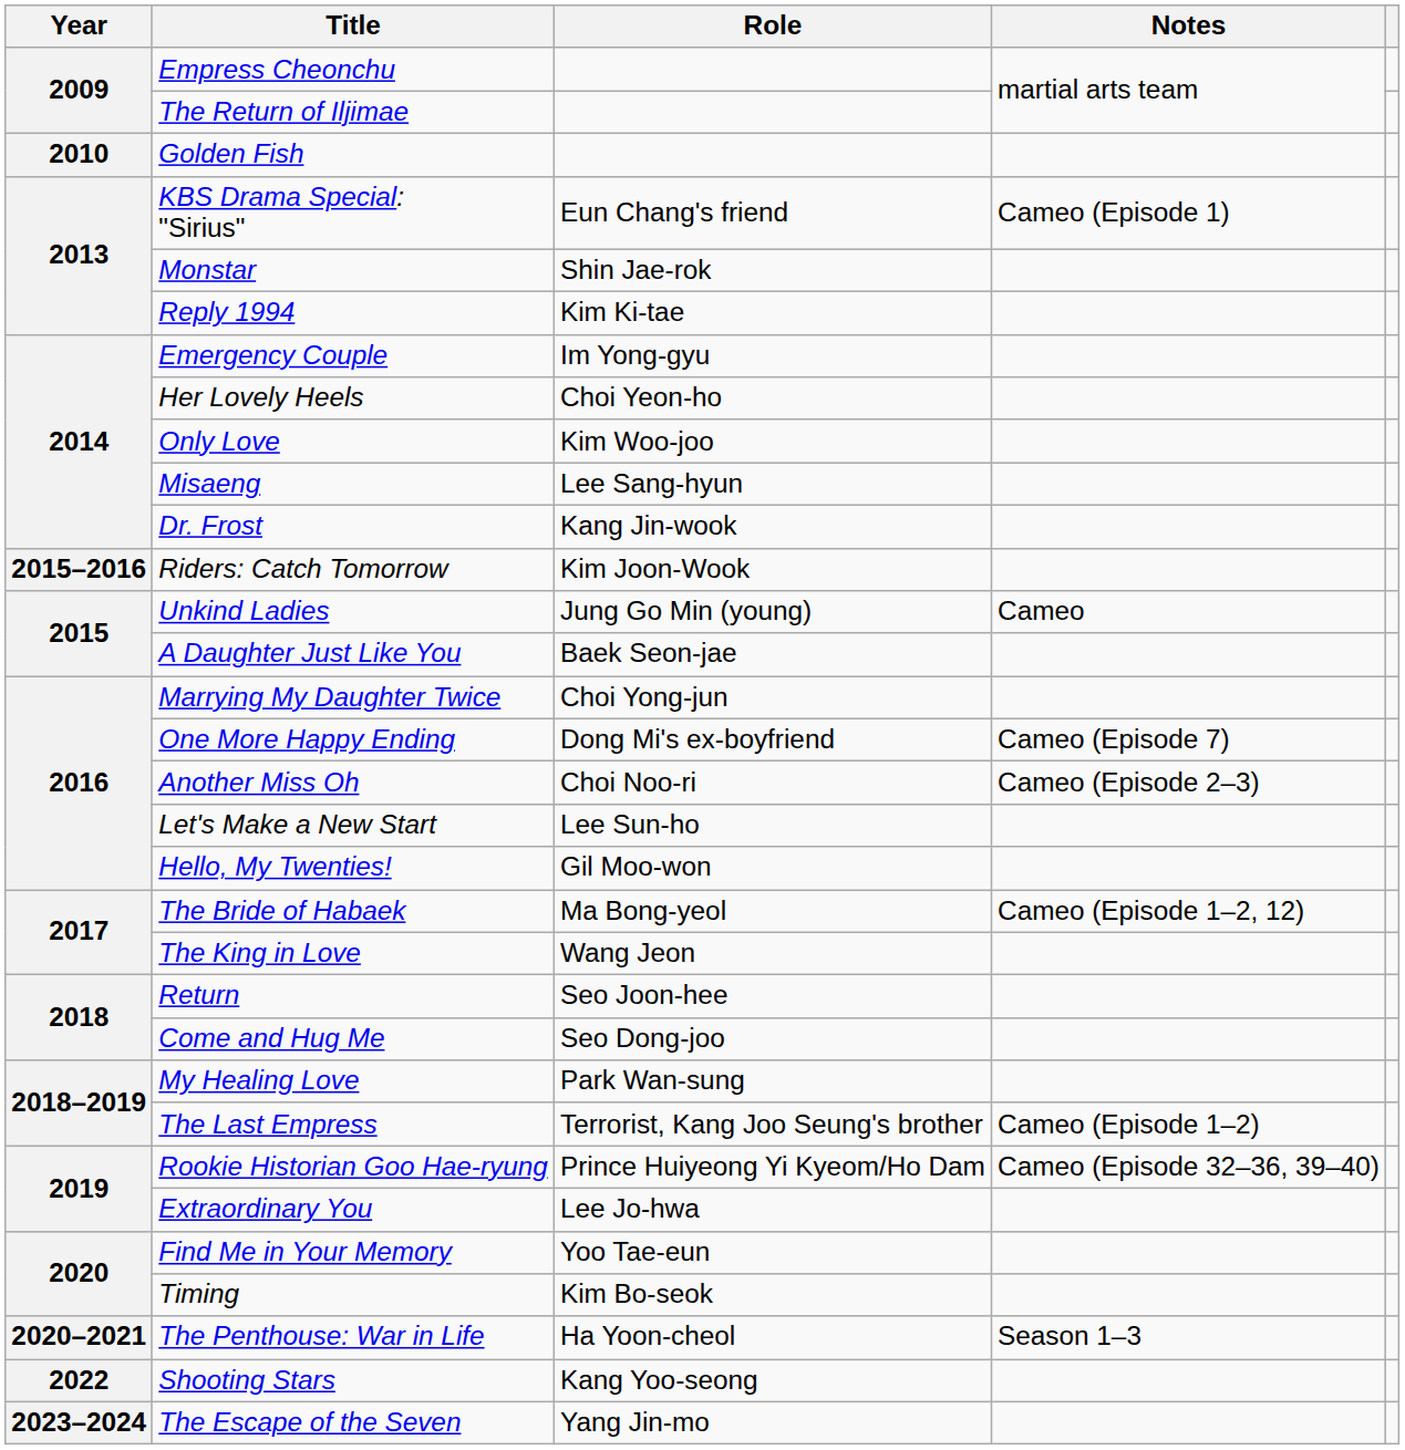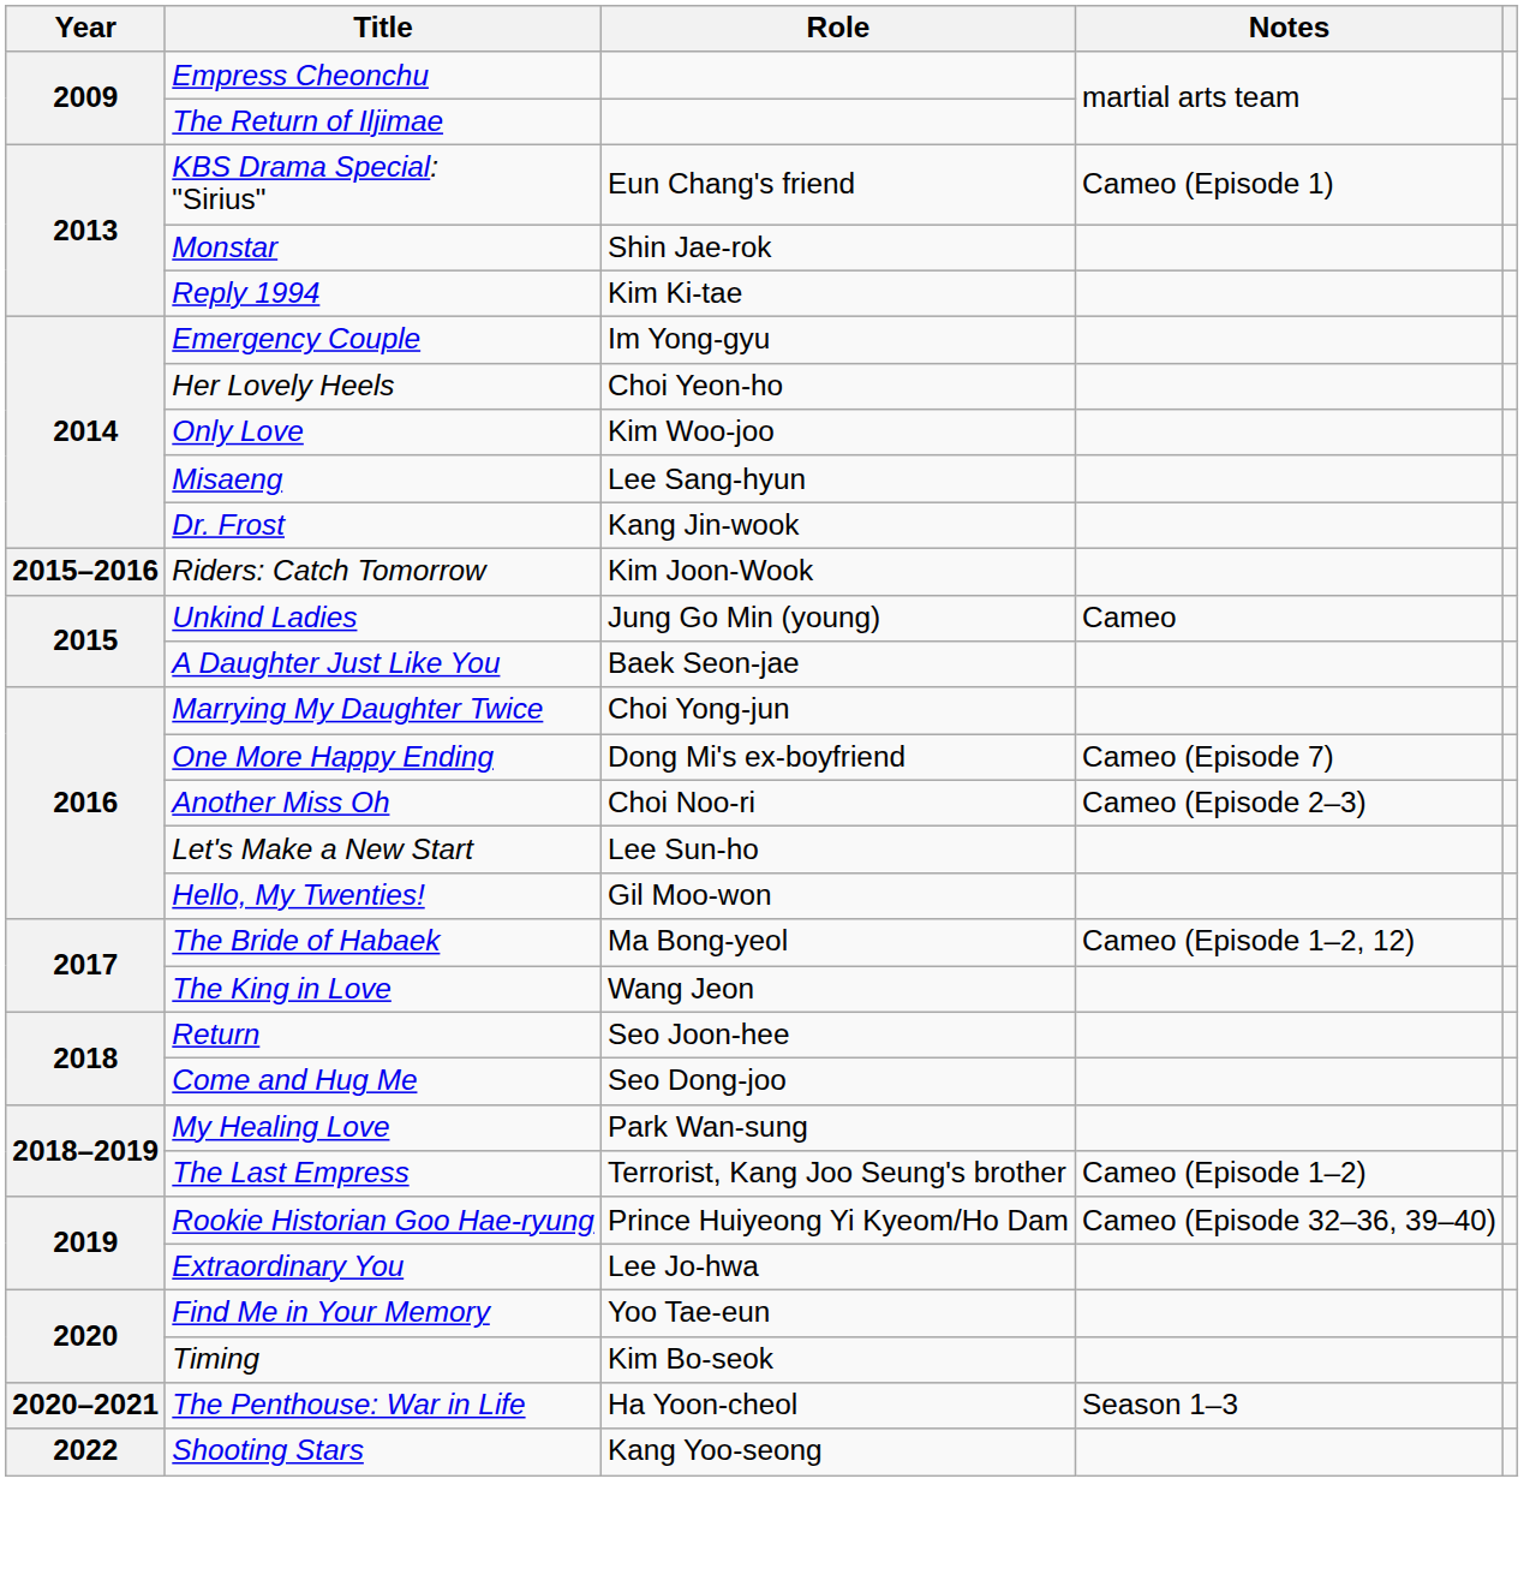 <table class="wikitable plainrowheaders sortable">
 <tr>
 <th scope="col">Year</th>
 <th scope="col">Title</th>
 <th scope="col">Role</th>
 <th scope="col">Notes</th>
 <th scope="col" class="unsortable"></th>
 </tr>
 <tr>
 <th scope="row" rowspan="2">2009</th>
 <td><em><a href='#'>Empress Cheonchu</a></em></td>
 <td></td>
 <td rowspan="2">martial arts team</td>
 <td style="text-align:center"></td>
 </tr>
 <tr>
 <td><em><a href='#'>The Return of Iljimae</a></em></td>
-<td></td>
-<td style="text-align:center"></td>
-</tr>
-<tr>
-<th scope="row">2010</th>
-<td><em><a href='#'>Golden Fish</a></em></td>
-<td></td>
 <td></td>
 <td style="text-align:center"></td>
 </tr>
 <tr>
 <th scope="row" rowspan="3">2013</th>
 <td><em><a href='#'>KBS Drama Special</a>:</em><br>"Sirius"</td>
 <td>Eun Chang's friend</td>
 <td>Cameo (Episode 1)</td>
 <td style="text-align:center"></td>
 </tr>
 <tr>
 <td><em><a href='#'>Monstar</a></em></td>
 <td>Shin Jae-rok</td>
 <td></td>
 <td style="text-align:center"></td>
 </tr>
 <tr>
 <td><em><a href='#'>Reply 1994</a></em></td>
 <td>Kim Ki-tae</td>
 <td></td>
 <td style="text-align:center"></td>
 </tr>
 <tr>
 <th scope="row" rowspan="5">2014</th>
 <td><em><a href='#'>Emergency Couple</a></em></td>
 <td>Im Yong-gyu</td>
 <td></td>
 <td style="text-align:center"></td>
 </tr>
 <tr>
 <td><em>Her Lovely Heels</em></td>
 <td>Choi Yeon-ho</td>
 <td></td>
 <td style="text-align:center"></td>
 </tr>
 <tr>
 <td><em><a href='#'>Only Love</a></em></td>
 <td>Kim Woo-joo</td>
 <td></td>
 <td style="text-align:center"></td>
 </tr>
 <tr>
 <td><em><a href='#'>Misaeng</a></em></td>
 <td>Lee Sang-hyun</td>
 <td></td>
 <td style="text-align:center"></td>
 </tr>
 <tr>
 <td><em><a href='#'>Dr. Frost</a></em></td>
 <td>Kang Jin-wook</td>
 <td></td>
 <td style="text-align:center"></td>
 </tr>
 <tr>
 <th scope="row">2015–2016</th>
 <td><em>Riders: Catch Tomorrow</em></td>
 <td>Kim Joon-Wook</td>
 <td></td>
 <td style="text-align:center"></td>
 </tr>
 <tr>
 <th scope="row" rowspan="2">2015</th>
 <td><em><a href='#'>Unkind Ladies</a></em></td>
 <td>Jung Go Min (young)</td>
 <td>Cameo</td>
 <td style="text-align:center"></td>
 </tr>
 <tr>
 <td><em><a href='#'>A Daughter Just Like You</a></em></td>
 <td>Baek Seon-jae</td>
 <td></td>
 <td style="text-align:center"></td>
 </tr>
 <tr>
 <th scope="row" rowspan="5">2016</th>
 <td><em><a href='#'>Marrying My Daughter Twice</a></em></td>
 <td>Choi Yong-jun</td>
 <td></td>
 <td style="text-align:center"></td>
 </tr>
 <tr>
 <td><em><a href='#'>One More Happy Ending</a></em></td>
 <td>Dong Mi's ex-boyfriend</td>
 <td>Cameo (Episode 7)</td>
 <td style="text-align:center"></td>
 </tr>
 <tr>
 <td><em><a href='#'>Another Miss Oh</a></em></td>
 <td>Choi Noo-ri</td>
 <td>Cameo (Episode 2–3)</td>
 <td style="text-align:center"></td>
 </tr>
 <tr>
 <td><em>Let's Make a New Start</em></td>
 <td>Lee Sun-ho</td>
 <td></td>
 <td style="text-align:center"></td>
 </tr>
 <tr>
 <td><em><a href='#'>Hello, My Twenties!</a></em></td>
 <td>Gil Moo-won</td>
 <td></td>
 <td style="text-align:center"></td>
 </tr>
 <tr>
 <th scope="row" rowspan="2">2017</th>
 <td><em><a href='#'>The Bride of Habaek</a></em></td>
 <td>Ma Bong-yeol</td>
 <td>Cameo (Episode 1–2, 12)</td>
 <td style="text-align:center"></td>
 </tr>
 <tr>
 <td><em><a href='#'>The King in Love</a></em></td>
 <td>Wang Jeon</td>
 <td></td>
 <td style="text-align:center"></td>
 </tr>
 <tr>
 <th scope="row" rowspan="2">2018</th>
 <td><em><a href='#'>Return</a></em></td>
 <td>Seo Joon-hee</td>
 <td></td>
 <td style="text-align:center"></td>
 </tr>
 <tr>
 <td><em><a href='#'>Come and Hug Me</a></em></td>
 <td>Seo Dong-joo</td>
 <td></td>
 <td style="text-align:center"></td>
 </tr>
 <tr>
 <th scope="row" rowspan="2">2018–2019</th>
 <td><em><a href='#'>My Healing Love</a></em></td>
 <td>Park Wan-sung</td>
 <td></td>
 <td style="text-align:center"></td>
 </tr>
 <tr>
 <td><em><a href='#'>The Last Empress</a></em></td>
 <td>Terrorist, Kang Joo Seung's brother</td>
 <td>Cameo (Episode 1–2)</td>
 <td style="text-align:center"></td>
 </tr>
 <tr>
 <th scope="row" rowspan="2">2019</th>
 <td><em><a href='#'>Rookie Historian Goo Hae-ryung</a></em></td>
 <td>Prince Huiyeong Yi Kyeom/Ho Dam</td>
 <td>Cameo (Episode 32–36, 39–40)</td>
 <td style="text-align:center"></td>
 </tr>
 <tr>
 <td><em><a href='#'>Extraordinary You</a></em></td>
 <td>Lee Jo-hwa</td>
 <td></td>
 <td style="text-align:center"></td>
 </tr>
 <tr>
 <th scope="row" rowspan="2">2020</th>
 <td><em><a href='#'>Find Me in Your Memory</a></em></td>
 <td>Yoo Tae-eun</td>
 <td></td>
 <td style="text-align:center"></td>
 </tr>
 <tr>
 <td><em>Timing</em></td>
 <td>Kim Bo-seok</td>
 <td></td>
 <td style="text-align:center"></td>
 </tr>
 <tr>
 <th scope="row">2020–2021</th>
 <td><em><a href='#'>The Penthouse: War in Life</a></em></td>
 <td>Ha Yoon-cheol</td>
 <td>Season 1–3</td>
 <td style="text-align:center"></td>
 </tr>
 <tr>
 <th scope="row">2022</th>
 <td><em><a href='#'>Shooting Stars</a></em></td>
 <td>Kang Yoo-seong</td>
 <td></td>
 <td style="text-align:center"></td>
 </tr>
-<tr>
-<th scope="row">2023–2024</th>
-<td><em><a href='#'>The Escape of the Seven</a></em></td>
-<td>Yang Jin-mo</td>
-<td></td>
-<td style="text-align:center"></td>
-</tr>
 </table>
